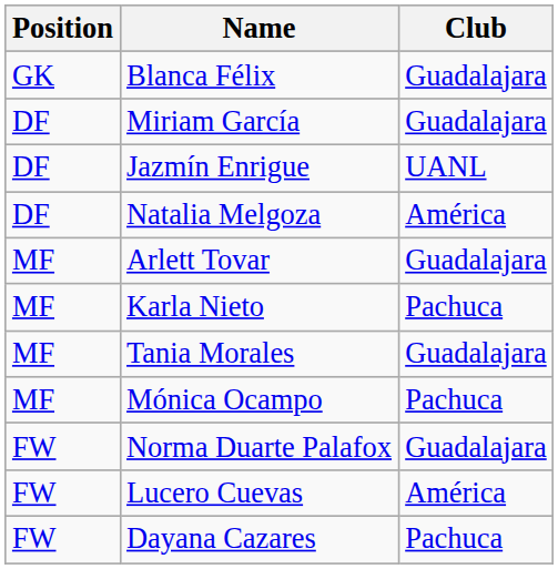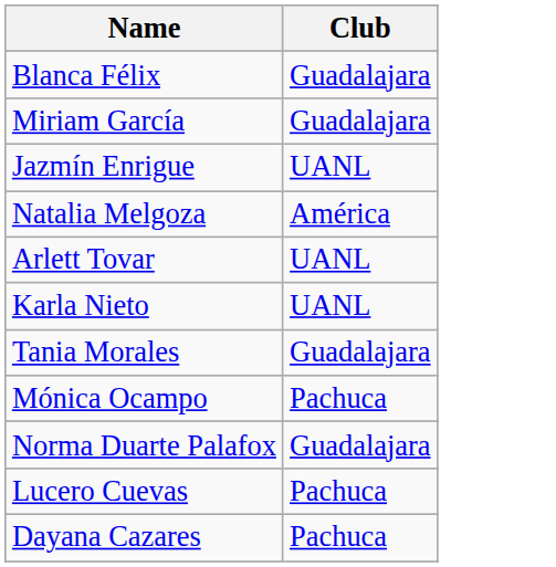 <table class="wikitable sortable">
 <tr>
-<th>Position</th>
 <th>Name</th>
 <th>Club</th>
 </tr>
 <tr>
-<td><a href='#'>GK</a></td>
 <td><a href='#'>Blanca Félix</a></td>
 <td><a href='#'>Guadalajara</a></td>
 </tr>
 <tr>
-<td><a href='#'>DF</a></td>
 <td><a href='#'>Miriam García</a></td>
 <td><a href='#'>Guadalajara</a></td>
 </tr>
 <tr>
-<td><a href='#'>DF</a></td>
 <td><a href='#'>Jazmín Enrigue</a></td>
 <td><a href='#'>UANL</a></td>
 </tr>
 <tr>
-<td><a href='#'>DF</a></td>
 <td><a href='#'>Natalia Melgoza</a></td>
 <td><a href='#'>América</a></td>
 </tr>
 <tr>
-<td><a href='#'>MF</a></td>
 <td><a href='#'>Arlett Tovar</a></td>
-<td><a href='#'>Guadalajara</a></td>
+<td><a href='#'>UANL</a></td>
 </tr>
 <tr>
-<td><a href='#'>MF</a></td>
 <td><a href='#'>Karla Nieto</a></td>
-<td><a href='#'>Pachuca</a></td>
+<td><a href='#'>UANL</a></td>
 </tr>
 <tr>
-<td><a href='#'>MF</a></td>
 <td><a href='#'>Tania Morales</a></td>
 <td><a href='#'>Guadalajara</a></td>
 </tr>
 <tr>
-<td><a href='#'>MF</a></td>
 <td><a href='#'>Mónica Ocampo</a></td>
 <td><a href='#'>Pachuca</a></td>
 </tr>
 <tr>
-<td><a href='#'>FW</a></td>
 <td><a href='#'>Norma Duarte Palafox</a></td>
 <td><a href='#'>Guadalajara</a></td>
 </tr>
 <tr>
-<td><a href='#'>FW</a></td>
 <td><a href='#'>Lucero Cuevas</a></td>
-<td><a href='#'>América</a></td>
+<td><a href='#'>Pachuca</a></td>
 </tr>
 <tr>
-<td><a href='#'>FW</a></td>
 <td><a href='#'>Dayana Cazares</a></td>
 <td><a href='#'>Pachuca</a></td>
 </tr>
 </table>
